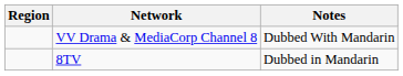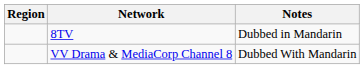 <table class="wikitable">
 <tr>
 <th>Region</th>
 <th>Network</th>
 <th>Notes</th>
 </tr>
 <tr>
 <td></td>
+<td><a href='#'>8TV</a></td>
+<td>Dubbed in Mandarin</td>
+</tr>
+<tr>
+<td></td>
 <td><a href='#'>VV Drama</a> & <a href='#'>MediaCorp Channel 8</a></td>
 <td>Dubbed With Mandarin</td>
 </tr>
-<tr>
-<td></td>
-<td><a href='#'>8TV</a></td>
-<td>Dubbed in Mandarin</td>
-</tr>
 </table>
